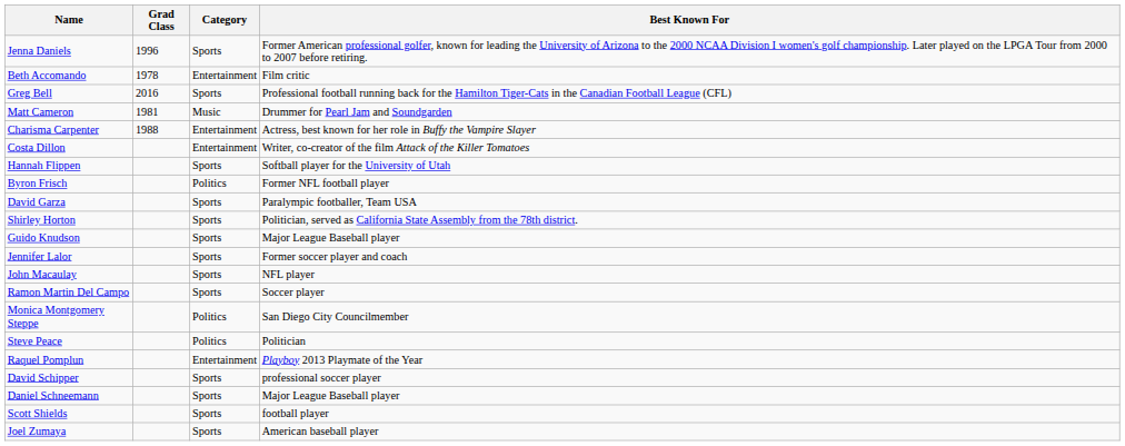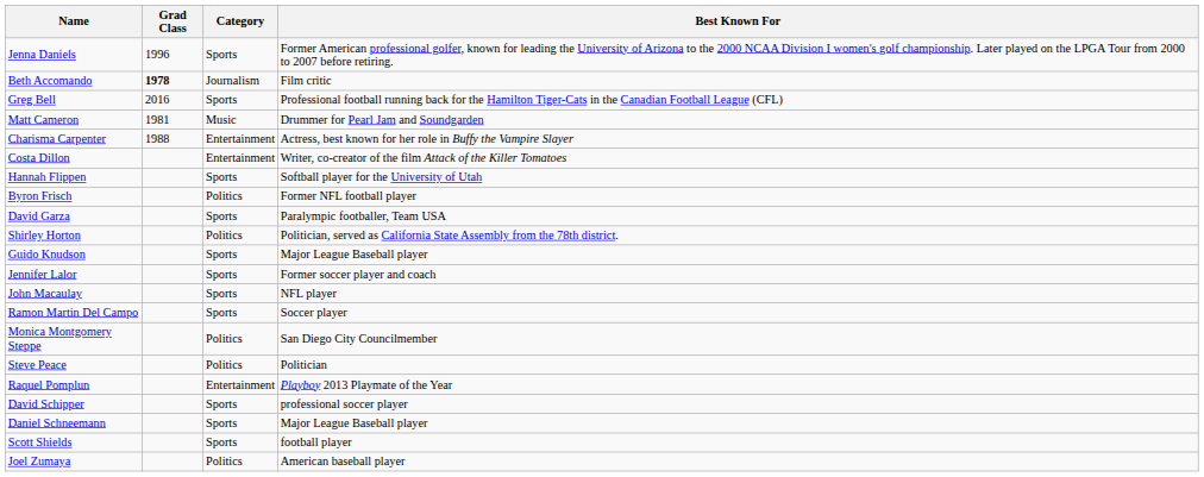 <table class="wikitable sortable plainrowheaders">
 <tr>
 <th scope="col">Name</th>
 <th scope="col">Grad Class</th>
 <th scope="col">Category</th>
 <th scope="col">Best Known For</th>
 </tr>
 <tr>
 <td scope="row"><a href='#'>Jenna Daniels</a></td>
 <td>1996</td>
 <td>Sports</td>
 <td>Former American <a href='#'>professional golfer</a>, known for leading the <a href='#'>University of Arizona</a> to the <a href='#'>2000 NCAA Division I women's golf championship</a>. Later played on the LPGA Tour from 2000 to 2007 before retiring.</td>
 </tr>
 <tr>
 <td scope="row"><a href='#'>Beth Accomando</a></td>
-<td>1978</td>
-<td>Entertainment</td>
+<td><strong>1978</strong></td>
+<td>Journalism</td>
 <td>Film critic </td>
 </tr>
 <tr>
 <td scope="row"><a href='#'>Greg Bell</a></td>
 <td>2016</td>
 <td>Sports</td>
 <td>Professional football running back for the <a href='#'>Hamilton Tiger-Cats</a> in the <a href='#'>Canadian Football League</a> (CFL)</td>
 </tr>
 <tr>
 <td scope="row"><a href='#'>Matt Cameron</a></td>
 <td>1981</td>
 <td>Music</td>
 <td>Drummer for <a href='#'>Pearl Jam</a> and <a href='#'>Soundgarden</a></td>
 </tr>
 <tr>
 <td scope="row"><a href='#'>Charisma Carpenter</a></td>
 <td>1988</td>
 <td>Entertainment</td>
 <td>Actress, best known for her role in <em>Buffy the Vampire Slayer</em> </td>
 </tr>
 <tr>
 <td scope="row"><a href='#'>Costa Dillon</a></td>
 <td></td>
 <td>Entertainment</td>
 <td>Writer, co-creator of the film <em>Attack of the Killer Tomatoes</em> </td>
 </tr>
 <tr>
 <td scope="row"><a href='#'>Hannah Flippen</a></td>
 <td></td>
 <td>Sports</td>
 <td>Softball player for the <a href='#'>University of Utah</a></td>
 </tr>
 <tr>
 <td scope="row"><a href='#'>Byron Frisch</a></td>
 <td></td>
 <td>Politics</td>
 <td>Former NFL football player </td>
 </tr>
 <tr>
 <td scope="row"><a href='#'>David Garza</a></td>
 <td></td>
 <td>Sports</td>
 <td>Paralympic footballer, Team USA </td>
 </tr>
 <tr>
 <td scope="row"><a href='#'>Shirley Horton</a></td>
 <td></td>
-<td>Sports</td>
+<td>Politics</td>
 <td>Politician, served as <a href='#'>California State Assembly from the 78th district</a>.</td>
 </tr>
 <tr>
 <td scope="row"><a href='#'>Guido Knudson</a></td>
 <td></td>
 <td>Sports</td>
 <td>Major League Baseball player </td>
 </tr>
 <tr>
 <td scope="row"><a href='#'>Jennifer Lalor</a></td>
 <td></td>
 <td>Sports</td>
 <td>Former soccer player and coach </td>
 </tr>
 <tr>
 <td scope="row"><a href='#'>John Macaulay</a></td>
 <td></td>
 <td>Sports</td>
 <td>NFL player </td>
 </tr>
 <tr>
 <td scope="row"><a href='#'>Ramon Martin Del Campo</a></td>
 <td></td>
 <td>Sports</td>
 <td>Soccer player </td>
 </tr>
 <tr>
 <td scope="row"><a href='#'>Monica Montgomery Steppe</a></td>
 <td></td>
 <td>Politics</td>
 <td>San Diego City Councilmember </td>
 </tr>
 <tr>
 <td scope="row"><a href='#'>Steve Peace</a></td>
 <td></td>
 <td>Politics</td>
 <td>Politician </td>
 </tr>
 <tr>
 <td scope="row"><a href='#'>Raquel Pomplun</a></td>
 <td></td>
 <td>Entertainment</td>
 <td><em><a href='#'>Playboy</a></em> 2013 Playmate of the Year</td>
 </tr>
 <tr>
 <td scope="row"><a href='#'>David Schipper</a></td>
 <td></td>
 <td>Sports</td>
 <td>professional soccer player</td>
 </tr>
 <tr>
 <td><a href='#'>Daniel Schneemann</a></td>
 <td></td>
 <td>Sports</td>
 <td>Major League Baseball player</td>
 </tr>
 <tr>
 <td scope="row"><a href='#'>Scott Shields</a></td>
 <td></td>
 <td>Sports</td>
 <td>football player</td>
 </tr>
 <tr>
 <td scope="row"><a href='#'>Joel Zumaya</a></td>
 <td></td>
-<td>Sports</td>
+<td>Politics</td>
 <td>American baseball player</td>
 </tr>
 </table>
